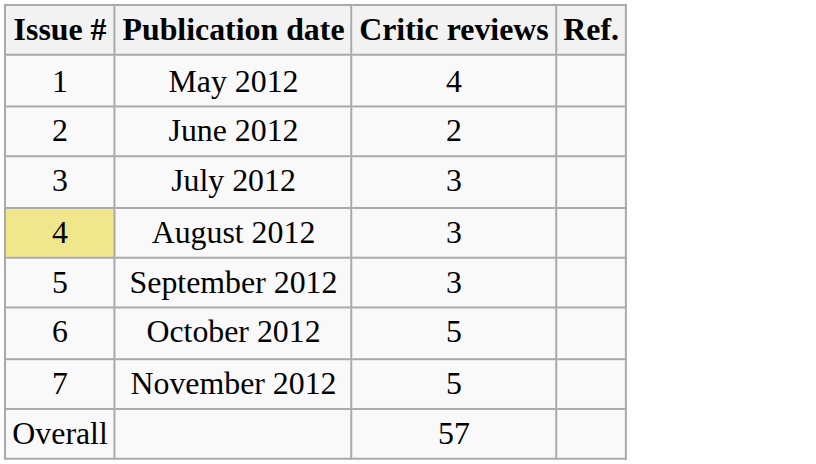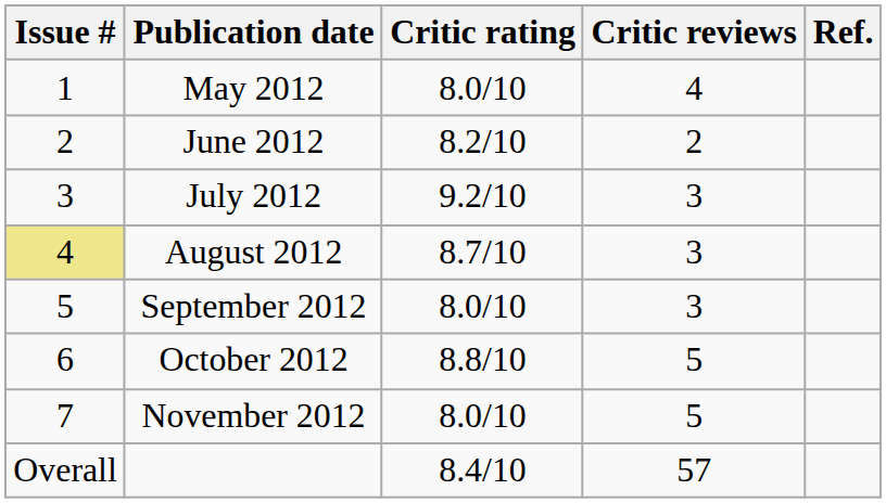 <table class="wikitable" style="text-align: center;">
 <tr>
 <th>Issue #</th>
 <th>Publication date</th>
+<th>Critic rating</th>
 <th>Critic reviews</th>
 <th>Ref.</th>
 </tr>
 <tr>
 <td>1</td>
 <td>May 2012</td>
+<td>8.0/10</td>
 <td>4</td>
 <td></td>
 </tr>
 <tr>
 <td>2</td>
 <td>June 2012</td>
+<td>8.2/10</td>
 <td>2</td>
 <td></td>
 </tr>
 <tr>
 <td>3</td>
 <td>July 2012</td>
+<td>9.2/10</td>
 <td>3</td>
 <td></td>
 </tr>
 <tr>
 <td style="background: khaki;">4</td>
 <td>August 2012</td>
+<td>8.7/10</td>
 <td>3</td>
 <td></td>
 </tr>
 <tr>
 <td>5</td>
 <td>September 2012</td>
+<td>8.0/10</td>
 <td>3</td>
 <td></td>
 </tr>
 <tr>
 <td>6</td>
 <td>October 2012</td>
+<td>8.8/10</td>
 <td>5</td>
 <td></td>
 </tr>
 <tr>
 <td>7</td>
 <td>November 2012</td>
+<td>8.0/10</td>
 <td>5</td>
 <td></td>
 </tr>
 <tr>
 <td>Overall</td>
 <td></td>
+<td>8.4/10</td>
 <td>57</td>
 <td></td>
 </tr>
 </table>
